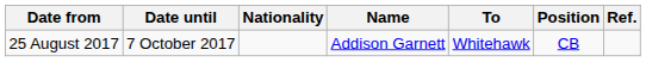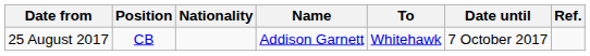 <table class="wikitable" style="text-align:center;">
 <tr>
 <th>Date from</th>
-<th>Date until</th>
+<th>Position</th>
 <th>Nationality</th>
 <th>Name</th>
 <th>To</th>
-<th>Position</th>
+<th>Date until</th>
 <th>Ref.</th>
 </tr>
 <tr>
 <td>25 August 2017</td>
-<td>7 October 2017</td>
+<td><a href='#'>CB</a></td>
 <td></td>
 <td><a href='#'>Addison Garnett</a></td>
 <td><a href='#'>Whitehawk</a></td>
-<td><a href='#'>CB</a></td>
+<td>7 October 2017</td>
 <td></td>
 </tr>
 </table>
